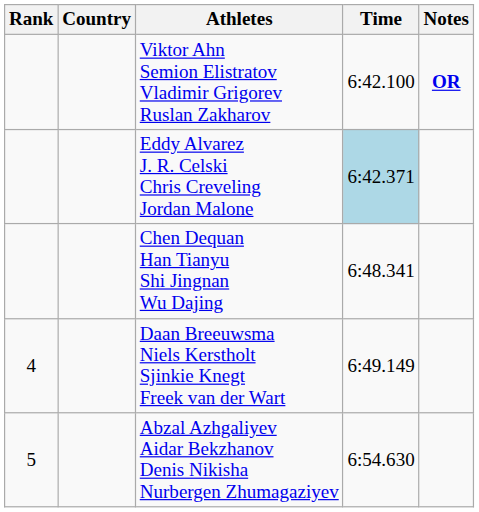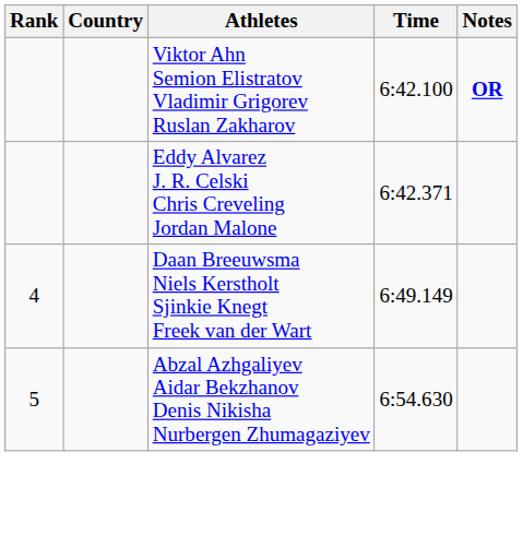 <table class="wikitable sortable" style="text-align:center">
 <tr>
 <th>Rank</th>
 <th>Country</th>
 <th>Athletes</th>
 <th>Time</th>
 <th>Notes</th>
 </tr>
 <tr>
 <td></td>
 <td align=left></td>
 <td align=left><a href='#'>Viktor Ahn</a> <br> <a href='#'>Semion Elistratov</a> <br> <a href='#'>Vladimir Grigorev</a> <br> <a href='#'>Ruslan Zakharov</a></td>
 <td>6:42.100</td>
 <td><strong><a href='#'>OR</a></strong></td>
 </tr>
 <tr>
 <td></td>
 <td align=left></td>
 <td align=left><a href='#'>Eddy Alvarez</a> <br> <a href='#'>J. R. Celski</a> <br> <a href='#'>Chris Creveling</a> <br> <a href='#'>Jordan Malone</a></td>
-<td style="background: lightblue;">6:42.371</td>
-<td></td>
-</tr>
-<tr>
-<td></td>
-<td align=left></td>
-<td align=left><a href='#'>Chen Dequan</a> <br> <a href='#'>Han Tianyu</a> <br> <a href='#'>Shi Jingnan</a> <br> <a href='#'>Wu Dajing</a></td>
-<td>6:48.341</td>
+<td>6:42.371</td>
 <td></td>
 </tr>
 <tr>
 <td>4</td>
 <td align=left></td>
 <td align=left><a href='#'>Daan Breeuwsma</a> <br> <a href='#'>Niels Kerstholt</a> <br> <a href='#'>Sjinkie Knegt</a> <br> <a href='#'>Freek van der Wart</a></td>
 <td>6:49.149</td>
 <td></td>
 </tr>
 <tr>
 <td>5</td>
 <td align=left></td>
 <td align=left><a href='#'>Abzal Azhgaliyev</a> <br> <a href='#'>Aidar Bekzhanov</a> <br> <a href='#'>Denis Nikisha</a> <br> <a href='#'>Nurbergen Zhumagaziyev</a></td>
 <td>6:54.630</td>
 <td></td>
 </tr>
 </table>
